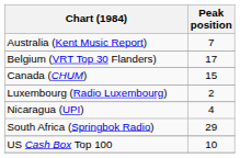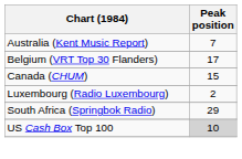 <table class="wikitable sortable">
 <tr>
 <th style="width: 200pt;">Chart (1984)</th>
 <th style="width: 40pt;">Peak<br>position</th>
 </tr>
 <tr>
 <td>Australia (<a href='#'>Kent Music Report</a>)</td>
 <td align="center">7</td>
 </tr>
 <tr>
 </tr>
 <tr>
 </tr>
 <tr>
 <td>Belgium (<a href='#'>VRT Top 30</a> Flanders)</td>
 <td align="center">17</td>
 </tr>
 <tr>
 </tr>
 <tr>
 <td>Canada (<a href='#'><em>CHUM</em></a>)</td>
 <td align="center">15</td>
 </tr>
 <tr>
 </tr>
 <tr>
 <td>Luxembourg (<a href='#'>Radio Luxembourg</a>)</td>
 <td align="center">2</td>
 </tr>
 <tr>
 </tr>
 <tr>
 </tr>
 <tr>
 </tr>
 <tr>
-<td>Nicaragua (<a href='#'>UPI</a>)</td>
-<td align="center">4</td>
-</tr>
-<tr>
 <td>South Africa (<a href='#'>Springbok Radio</a>)</td>
 <td align="center">29</td>
 </tr>
 <tr>
 </tr>
 <tr>
 </tr>
 <tr>
 </tr>
 <tr>
 </tr>
 <tr>
 <td>US <a href='#'><em>Cash Box</em></a> Top 100</td>
-<td align="center">10</td>
+<td align="center" style="background: lightgrey;">10</td>
 </tr>
 <tr>
 </tr>
 </table>
